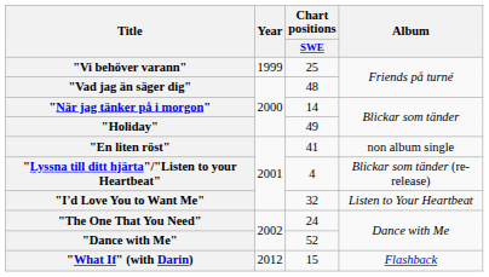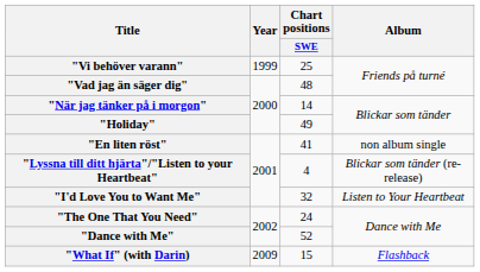 <table class="wikitable plainrowheaders" style="text-align:center;">
 <tr>
 <th rowspan="2">Title</th>
 <th rowspan="2">Year</th>
 <th colspan="1">Chart positions</th>
 <th rowspan="2">Album</th>
 </tr>
 <tr>
 <th scope="col" style="width:3em;font-size:85%;"><a href='#'>SWE</a><br></th>
 </tr>
 <tr>
 <th scope="row">"Vi behöver varann"</th>
 <td>1999</td>
 <td>25</td>
 <td rowspan="2"><em>Friends på turné</em></td>
 </tr>
 <tr>
 <th scope="row">"Vad jag än säger dig"</th>
 <td rowspan="3">2000</td>
 <td>48</td>
 </tr>
 <tr>
 <th scope="row">"<a href='#'>När jag tänker på i morgon</a>"</th>
 <td>14</td>
 <td rowspan="2"><em>Blickar som tänder</em></td>
 </tr>
 <tr>
 <th scope="row">"Holiday"</th>
 <td>49</td>
 </tr>
 <tr>
 <th scope="row">"En liten röst"</th>
 <td rowspan="3">2001</td>
 <td>41</td>
 <td>non album single</td>
 </tr>
 <tr>
 <th scope="row">"<a href='#'>Lyssna till ditt hjärta</a>"/"Listen to your Heartbeat"</th>
 <td>4</td>
 <td><em>Blickar som tänder</em> (re-release)</td>
 </tr>
 <tr>
 <th scope="row">"I'd Love You to Want Me"</th>
 <td>32</td>
 <td><em>Listen to Your Heartbeat</em></td>
 </tr>
 <tr>
 <th scope="row">"The One That You Need"</th>
 <td rowspan="2">2002</td>
 <td>24</td>
 <td rowspan="2"><em>Dance with Me</em></td>
 </tr>
 <tr>
 <th scope="row">"Dance with Me"</th>
 <td>52</td>
 </tr>
 <tr>
 <th scope="row">"<a href='#'>What If</a>" (with <a href='#'>Darin</a>)</th>
-<td>2012</td>
+<td>2009</td>
 <td>15</td>
 <td><em><a href='#'>Flashback</a></em></td>
 </tr>
 </table>
